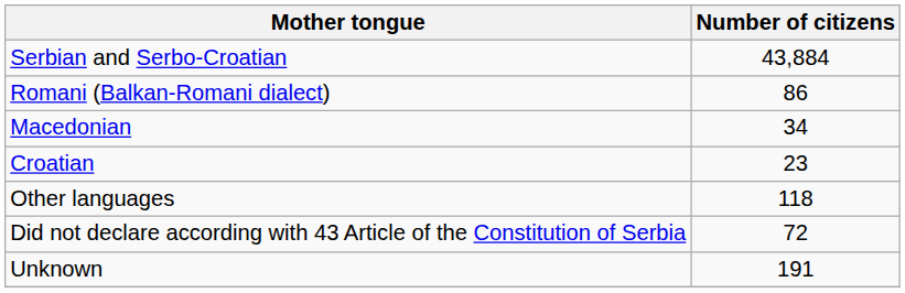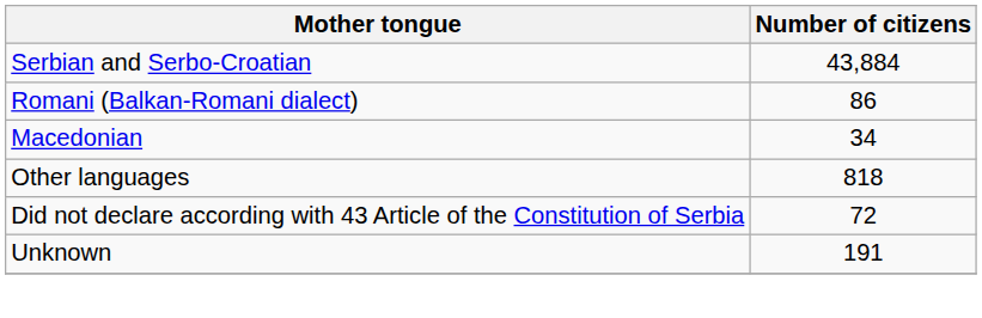 <table class="wikitable ">
 <tr>
 <th>Mother tongue</th>
 <th>Number of citizens</th>
 </tr>
 <tr>
 <td><a href='#'>Serbian</a> and <a href='#'>Serbo-Croatian</a></td>
 <td align="center">43,884</td>
 </tr>
 <tr>
 <td><a href='#'>Romani</a> (<a href='#'>Balkan-Romani dialect</a>)</td>
 <td align="center">86</td>
 </tr>
 <tr>
 <td><a href='#'>Macedonian</a></td>
 <td align="center">34</td>
 </tr>
 <tr>
-<td><a href='#'>Croatian</a></td>
-<td align="center">23</td>
-</tr>
-<tr>
 <td>Other languages</td>
-<td align="center">118</td>
+<td align="center">818</td>
 </tr>
 <tr>
 <td>Did not declare according with 43 Article of the <a href='#'>Constitution of Serbia</a></td>
 <td align="center">72</td>
 </tr>
 <tr>
 <td>Unknown</td>
 <td align="center">191</td>
 </tr>
 <tr>
 </tr>
 </table>
